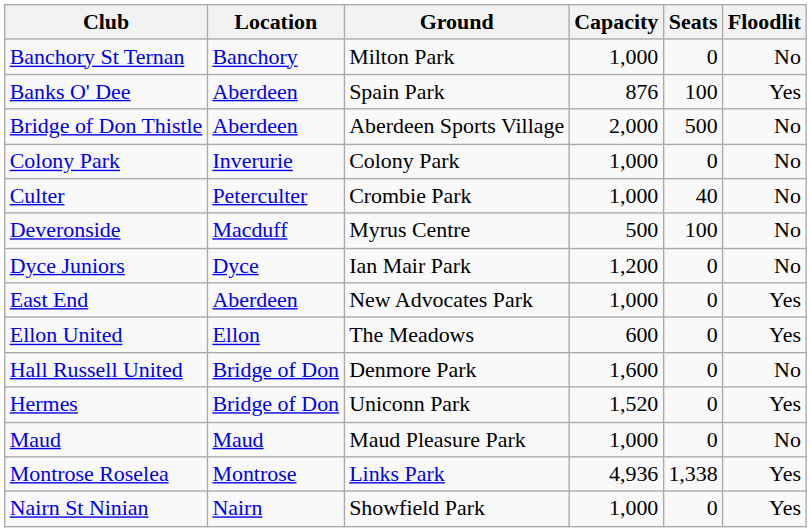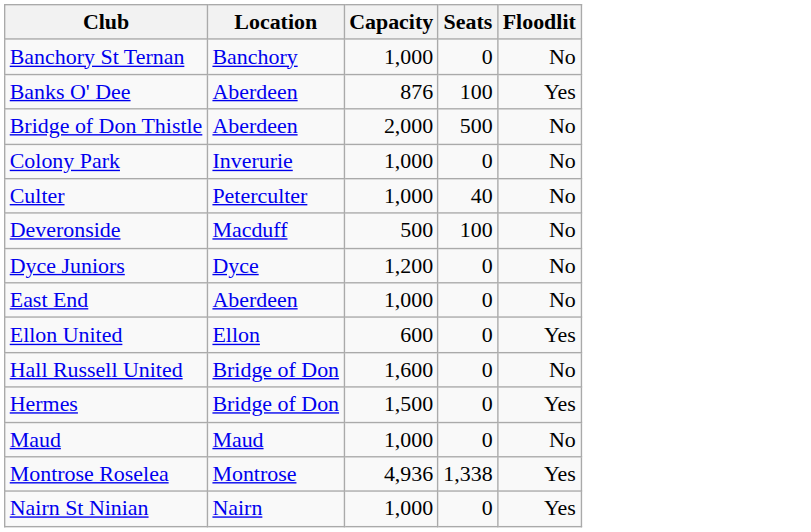 <table class="wikitable sortable">
 <tr>
 <th>Club</th>
 <th>Location</th>
-<th>Ground</th>
 <th data-sort-type="number">Capacity</th>
 <th data-sort-type="number">Seats</th>
 <th>Floodlit</th>
 </tr>
 <tr>
 <td><a href='#'>Banchory St Ternan</a></td>
 <td><a href='#'>Banchory</a></td>
-<td>Milton Park</td>
 <td align=right>1,000</td>
 <td align=right>0</td>
 <td align=right>No</td>
 </tr>
 <tr>
 <td><a href='#'>Banks O' Dee</a> </td>
 <td><a href='#'>Aberdeen</a></td>
-<td>Spain Park</td>
 <td align=right>876</td>
 <td align=right>100</td>
 <td align=right>Yes</td>
 </tr>
 <tr>
 <td><a href='#'>Bridge of Don Thistle</a></td>
 <td><a href='#'>Aberdeen</a></td>
-<td>Aberdeen Sports Village</td>
 <td align=right>2,000</td>
 <td align=right>500</td>
 <td align=right>No</td>
 </tr>
 <tr>
 <td><a href='#'>Colony Park</a></td>
 <td><a href='#'>Inverurie</a></td>
-<td>Colony Park</td>
 <td align=right>1,000</td>
 <td align=right>0</td>
 <td align=right>No</td>
 </tr>
 <tr>
 <td><a href='#'>Culter</a></td>
 <td><a href='#'>Peterculter</a></td>
-<td>Crombie Park</td>
 <td align=right>1,000</td>
 <td align=right>40</td>
 <td align=right>No</td>
 </tr>
 <tr>
 <td><a href='#'>Deveronside</a></td>
 <td><a href='#'>Macduff</a></td>
-<td>Myrus Centre</td>
 <td align=right>500</td>
 <td align=right>100</td>
 <td align=right>No</td>
 </tr>
 <tr>
 <td><a href='#'>Dyce Juniors</a></td>
 <td><a href='#'>Dyce</a></td>
-<td>Ian Mair Park</td>
 <td align=right>1,200</td>
 <td align=right>0</td>
 <td align=right>No</td>
 </tr>
 <tr>
 <td><a href='#'>East End</a></td>
 <td><a href='#'>Aberdeen</a></td>
-<td>New Advocates Park</td>
 <td align=right>1,000</td>
 <td align=right>0</td>
-<td align=right>Yes</td>
+<td align=right>No</td>
 </tr>
 <tr>
 <td><a href='#'>Ellon United</a></td>
 <td><a href='#'>Ellon</a></td>
-<td>The Meadows</td>
 <td align=right>600</td>
 <td align=right>0</td>
 <td align=right>Yes</td>
 </tr>
 <tr>
 <td><a href='#'>Hall Russell United</a></td>
 <td><a href='#'>Bridge of Don</a></td>
-<td>Denmore Park</td>
 <td align=right>1,600</td>
 <td align=right>0</td>
 <td align=right>No</td>
 </tr>
 <tr>
 <td><a href='#'>Hermes</a></td>
 <td><a href='#'>Bridge of Don</a></td>
-<td>Uniconn Park</td>
-<td align=right>1,520</td>
+<td align=right>1,500</td>
 <td align=right>0</td>
 <td align=right>Yes</td>
 </tr>
 <tr>
 <td><a href='#'>Maud</a></td>
 <td><a href='#'>Maud</a></td>
-<td>Maud Pleasure Park</td>
 <td align=right>1,000</td>
 <td align=right>0</td>
 <td align=right>No</td>
 </tr>
 <tr>
 <td><a href='#'>Montrose Roselea</a></td>
 <td><a href='#'>Montrose</a></td>
-<td><a href='#'>Links Park</a></td>
 <td align=right>4,936</td>
 <td align=right>1,338</td>
 <td align=right>Yes</td>
 </tr>
 <tr>
 <td><a href='#'>Nairn St Ninian</a></td>
 <td><a href='#'>Nairn</a></td>
-<td>Showfield Park</td>
 <td align=right>1,000</td>
 <td align=right>0</td>
 <td align=right>Yes</td>
 </tr>
 </table>
